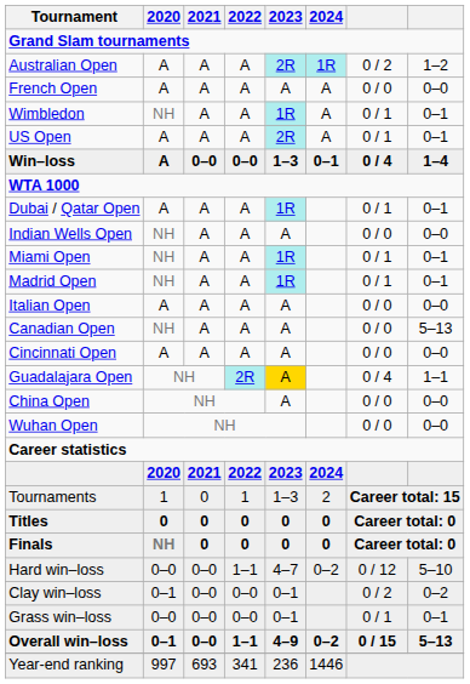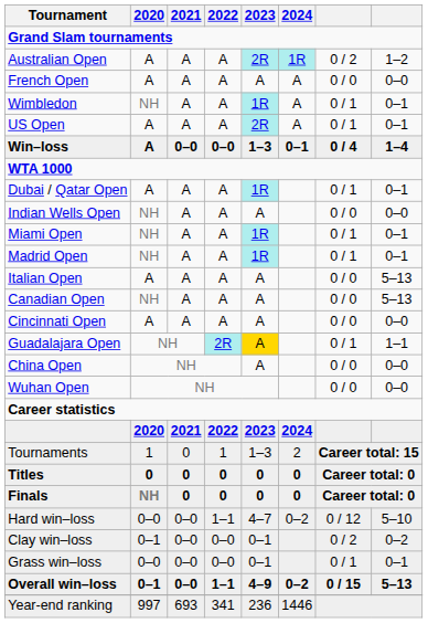 <table class="wikitable" style="text-align:center">
 <tr>
 <th>Tournament</th>
 <th><a href='#'>2020</a></th>
 <th><a href='#'>2021</a></th>
 <th><a href='#'>2022</a></th>
 <th><a href='#'>2023</a></th>
 <th><a href='#'>2024</a></th>
 <th></th>
 <th></th>
 </tr>
 <tr>
 <td colspan="9" align="left"><strong><a href='#'>Grand Slam tournaments</a></strong></td>
 </tr>
 <tr>
 <td align="left"><a href='#'>Australian Open</a></td>
 <td>A</td>
 <td>A</td>
 <td>A</td>
 <td bgcolor="afeeee"><a href='#'>2R</a></td>
 <td bgcolor="afeeee"><a href='#'>1R</a></td>
 <td>0 / 2</td>
 <td>1–2</td>
 </tr>
 <tr>
 <td align="left"><a href='#'>French Open</a></td>
 <td>A</td>
 <td>A</td>
 <td>A</td>
 <td>A</td>
 <td>A</td>
 <td>0 / 0</td>
 <td>0–0</td>
 </tr>
 <tr>
 <td align="left"><a href='#'>Wimbledon</a></td>
 <td style=color:#797979>NH</td>
 <td>A</td>
 <td>A</td>
 <td bgcolor="afeeee"><a href='#'>1R</a></td>
 <td>A</td>
 <td>0 / 1</td>
 <td>0–1</td>
 </tr>
 <tr>
 <td align="left"><a href='#'>US Open</a></td>
 <td>A</td>
 <td>A</td>
 <td>A</td>
 <td bgcolor="afeeee"><a href='#'>2R</a></td>
 <td>A</td>
 <td>0 / 1</td>
 <td>0–1</td>
 </tr>
 <tr style="background:#efefef;font-weight:bold">
 <td align="left">Win–loss</td>
 <td>A</td>
 <td>0–0</td>
 <td>0–0</td>
 <td>1–3</td>
 <td>0–1</td>
 <td>0 / 4</td>
 <td>1–4</td>
 </tr>
 <tr>
 <td colspan="9" align="left"><strong><a href='#'>WTA 1000</a></strong></td>
 </tr>
 <tr>
 <td align=left><a href='#'>Dubai</a> / <a href='#'>Qatar Open</a></td>
 <td>A</td>
 <td>A</td>
 <td>A</td>
 <td bgcolor=afeeee><a href='#'>1R</a></td>
 <td></td>
 <td>0 / 1</td>
 <td>0–1</td>
 </tr>
 <tr>
 <td align=left><a href='#'>Indian Wells Open</a></td>
 <td style=color:#797979>NH</td>
 <td>A</td>
 <td>A</td>
 <td>A</td>
 <td></td>
 <td>0 / 0</td>
 <td>0–0</td>
 </tr>
 <tr>
 <td align=left><a href='#'>Miami Open</a></td>
 <td style=color:#797979>NH</td>
 <td>A</td>
 <td>A</td>
 <td bgcolor=afeeee><a href='#'>1R</a></td>
 <td></td>
 <td>0 / 1</td>
 <td>0–1</td>
 </tr>
 <tr>
 <td align=left><a href='#'>Madrid Open</a></td>
 <td style=color:#797979>NH</td>
 <td>A</td>
 <td>A</td>
 <td bgcolor=afeeee><a href='#'>1R</a></td>
 <td></td>
 <td>0 / 1</td>
 <td>0–1</td>
 </tr>
 <tr>
 <td align=left><a href='#'>Italian Open</a></td>
 <td>A</td>
 <td>A</td>
 <td>A</td>
 <td>A</td>
 <td></td>
 <td>0 / 0</td>
-<td>0–0</td>
+<td>5–13</td>
 </tr>
 <tr>
 <td align=left><a href='#'>Canadian Open</a></td>
 <td style=color:#797979>NH</td>
 <td>A</td>
 <td>A</td>
 <td>A</td>
 <td></td>
 <td>0 / 0</td>
 <td>5–13</td>
 </tr>
 <tr>
 <td align=left><a href='#'>Cincinnati Open</a></td>
 <td>A</td>
 <td>A</td>
 <td>A</td>
 <td>A</td>
 <td></td>
 <td>0 / 0</td>
 <td>0–0</td>
 </tr>
 <tr>
 <td align="left"><a href='#'>Guadalajara Open</a></td>
 <td colspan="2" style="color:#797979">NH</td>
 <td bgcolor="afeeee"><a href='#'>2R</a></td>
 <td style="background: gold;">A</td>
 <td></td>
-<td>0 / 4</td>
+<td>0 / 1</td>
 <td>1–1</td>
 </tr>
 <tr>
 <td align="left"><a href='#'>China Open</a></td>
 <td colspan="3" style="color:#797979">NH</td>
 <td>A</td>
 <td></td>
 <td>0 / 0</td>
 <td>0–0</td>
 </tr>
 <tr>
 <td align="left"><a href='#'>Wuhan Open</a></td>
 <td colspan="4" style="color:#797979">NH</td>
 <td></td>
 <td>0 / 0</td>
 <td>0–0</td>
 </tr>
 <tr>
 <td colspan="9" align="left"><strong>Career statistics</strong></td>
 </tr>
 <tr style="background:#efefef;font-weight:bold">
 <td></td>
 <td><a href='#'>2020</a></td>
 <td><a href='#'>2021</a></td>
 <td><a href='#'>2022</a></td>
 <td><a href='#'>2023</a></td>
 <td><a href='#'>2024</a></td>
 <td></td>
 <td></td>
 </tr>
 <tr bgcolor=efefef>
 <td align=left>Tournaments</td>
 <td>1</td>
 <td>0</td>
 <td>1</td>
 <td>1–3</td>
 <td>2</td>
 <td colspan="3"><strong>Career total: 15</strong></td>
 </tr>
 <tr style="background:#efefef;font-weight:bold">
 <td align=left>Titles</td>
 <td>0</td>
 <td>0</td>
 <td>0</td>
 <td>0</td>
 <td>0</td>
 <td colspan="3">Career total: 0</td>
 </tr>
 <tr style="background:#efefef;font-weight:bold">
 <td align=left>Finals</td>
 <td style=color:#797979>NH</td>
 <td>0</td>
 <td>0</td>
 <td>0</td>
 <td>0</td>
 <td colspan="3">Career total: 0</td>
 </tr>
 <tr bgcolor=efefef>
 <td align=left>Hard win–loss</td>
 <td>0–0</td>
 <td>0–0</td>
 <td>1–1</td>
 <td>4–7</td>
 <td>0–2</td>
 <td>0 / 12</td>
 <td>5–10</td>
 </tr>
 <tr bgcolor=efefef>
 <td align=left>Clay win–loss</td>
 <td>0–1</td>
 <td>0–0</td>
 <td>0–0</td>
 <td>0–1</td>
 <td></td>
 <td>0 / 2</td>
 <td>0–2</td>
 </tr>
 <tr bgcolor=efefef>
 <td align=left>Grass win–loss</td>
 <td>0–0</td>
 <td>0–0</td>
 <td>0–0</td>
 <td>0–1</td>
 <td></td>
 <td>0 / 1</td>
 <td>0–1</td>
 </tr>
 <tr style="background:#efefef;font-weight:bold">
 <td align=left>Overall win–loss</td>
 <td>0–1</td>
 <td>0–0</td>
 <td>1–1</td>
 <td>4–9</td>
 <td>0–2</td>
 <td>0 / 15</td>
 <td>5–13</td>
 </tr>
 <tr style="background:#efefef;font-weight:bold">
 </tr>
 <tr bgcolor=efefef>
 <td align=left>Year-end ranking</td>
 <td>997</td>
 <td>693</td>
 <td>341</td>
 <td>236</td>
 <td>1446</td>
 <td colspan="3"></td>
 </tr>
 </table>
